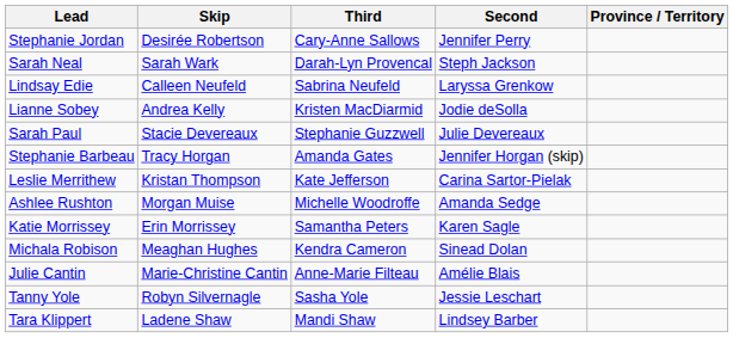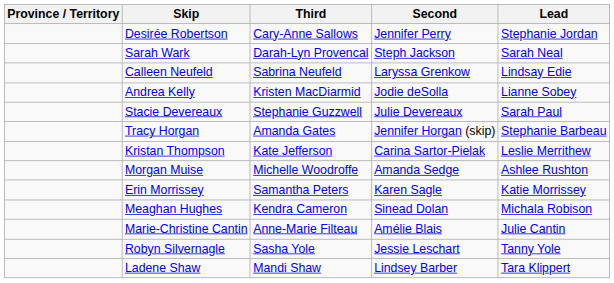 <table class="wikitable">
 <tr>
-<th>Lead</th>
+<th>Province / Territory</th>
 <th>Skip</th>
 <th>Third</th>
 <th>Second</th>
-<th>Province / Territory</th>
+<th>Lead</th>
 </tr>
 <tr>
-<td><a href='#'>Stephanie Jordan</a></td>
+<td></td>
 <td><a href='#'>Desirée Robertson</a></td>
 <td><a href='#'>Cary-Anne Sallows</a></td>
 <td><a href='#'>Jennifer Perry</a></td>
-<td></td>
+<td><a href='#'>Stephanie Jordan</a></td>
 </tr>
 <tr>
-<td><a href='#'>Sarah Neal</a></td>
+<td></td>
 <td><a href='#'>Sarah Wark</a></td>
 <td><a href='#'>Darah-Lyn Provencal</a></td>
 <td><a href='#'>Steph Jackson</a></td>
-<td></td>
+<td><a href='#'>Sarah Neal</a></td>
 </tr>
 <tr>
-<td><a href='#'>Lindsay Edie</a></td>
+<td></td>
 <td><a href='#'>Calleen Neufeld</a></td>
 <td><a href='#'>Sabrina Neufeld</a></td>
 <td><a href='#'>Laryssa Grenkow</a></td>
-<td></td>
+<td><a href='#'>Lindsay Edie</a></td>
 </tr>
 <tr>
-<td><a href='#'>Lianne Sobey</a></td>
+<td></td>
 <td><a href='#'>Andrea Kelly</a></td>
 <td><a href='#'>Kristen MacDiarmid</a></td>
 <td><a href='#'>Jodie deSolla</a></td>
-<td></td>
+<td><a href='#'>Lianne Sobey</a></td>
 </tr>
 <tr>
-<td><a href='#'>Sarah Paul</a></td>
+<td></td>
 <td><a href='#'>Stacie Devereaux</a></td>
 <td><a href='#'>Stephanie Guzzwell</a></td>
 <td><a href='#'>Julie Devereaux</a></td>
-<td></td>
+<td><a href='#'>Sarah Paul</a></td>
 </tr>
 <tr>
-<td><a href='#'>Stephanie Barbeau</a></td>
+<td></td>
 <td><a href='#'>Tracy Horgan</a></td>
 <td><a href='#'>Amanda Gates</a></td>
 <td><a href='#'>Jennifer Horgan</a> (skip)</td>
-<td></td>
+<td><a href='#'>Stephanie Barbeau</a></td>
 </tr>
 <tr>
-<td><a href='#'>Leslie Merrithew</a></td>
+<td></td>
 <td><a href='#'>Kristan Thompson</a></td>
 <td><a href='#'>Kate Jefferson</a></td>
 <td><a href='#'>Carina Sartor-Pielak</a></td>
-<td></td>
+<td><a href='#'>Leslie Merrithew</a></td>
 </tr>
 <tr>
-<td><a href='#'>Ashlee Rushton</a></td>
+<td></td>
 <td><a href='#'>Morgan Muise</a></td>
 <td><a href='#'>Michelle Woodroffe</a></td>
 <td><a href='#'>Amanda Sedge</a></td>
-<td></td>
+<td><a href='#'>Ashlee Rushton</a></td>
 </tr>
 <tr>
-<td><a href='#'>Katie Morrissey</a></td>
+<td></td>
 <td><a href='#'>Erin Morrissey</a></td>
 <td><a href='#'>Samantha Peters</a></td>
 <td><a href='#'>Karen Sagle</a></td>
-<td></td>
+<td><a href='#'>Katie Morrissey</a></td>
 </tr>
 <tr>
-<td><a href='#'>Michala Robison</a></td>
+<td></td>
 <td><a href='#'>Meaghan Hughes</a></td>
 <td><a href='#'>Kendra Cameron</a></td>
 <td><a href='#'>Sinead Dolan</a></td>
-<td></td>
+<td><a href='#'>Michala Robison</a></td>
 </tr>
 <tr>
-<td><a href='#'>Julie Cantin</a></td>
+<td></td>
 <td><a href='#'>Marie-Christine Cantin</a></td>
 <td><a href='#'>Anne-Marie Filteau</a></td>
 <td><a href='#'>Amélie Blais</a></td>
-<td></td>
+<td><a href='#'>Julie Cantin</a></td>
 </tr>
 <tr>
-<td><a href='#'>Tanny Yole</a></td>
+<td></td>
 <td><a href='#'>Robyn Silvernagle</a></td>
 <td><a href='#'>Sasha Yole</a></td>
 <td><a href='#'>Jessie Leschart</a></td>
-<td></td>
+<td><a href='#'>Tanny Yole</a></td>
 </tr>
 <tr>
-<td><a href='#'>Tara Klippert</a></td>
+<td></td>
 <td><a href='#'>Ladene Shaw</a></td>
 <td><a href='#'>Mandi Shaw</a></td>
 <td><a href='#'>Lindsey Barber</a></td>
-<td></td>
+<td><a href='#'>Tara Klippert</a></td>
 </tr>
 </table>
